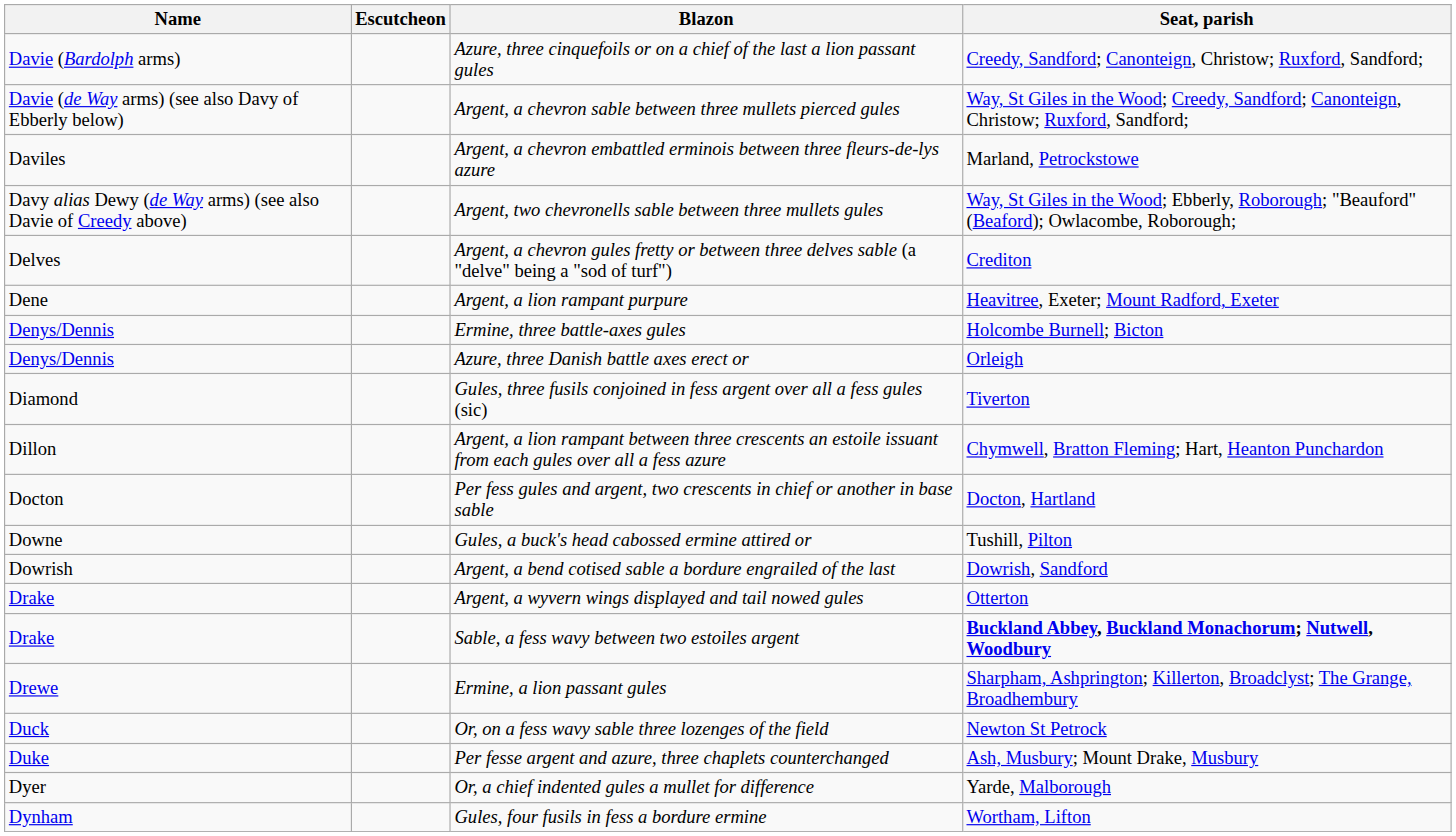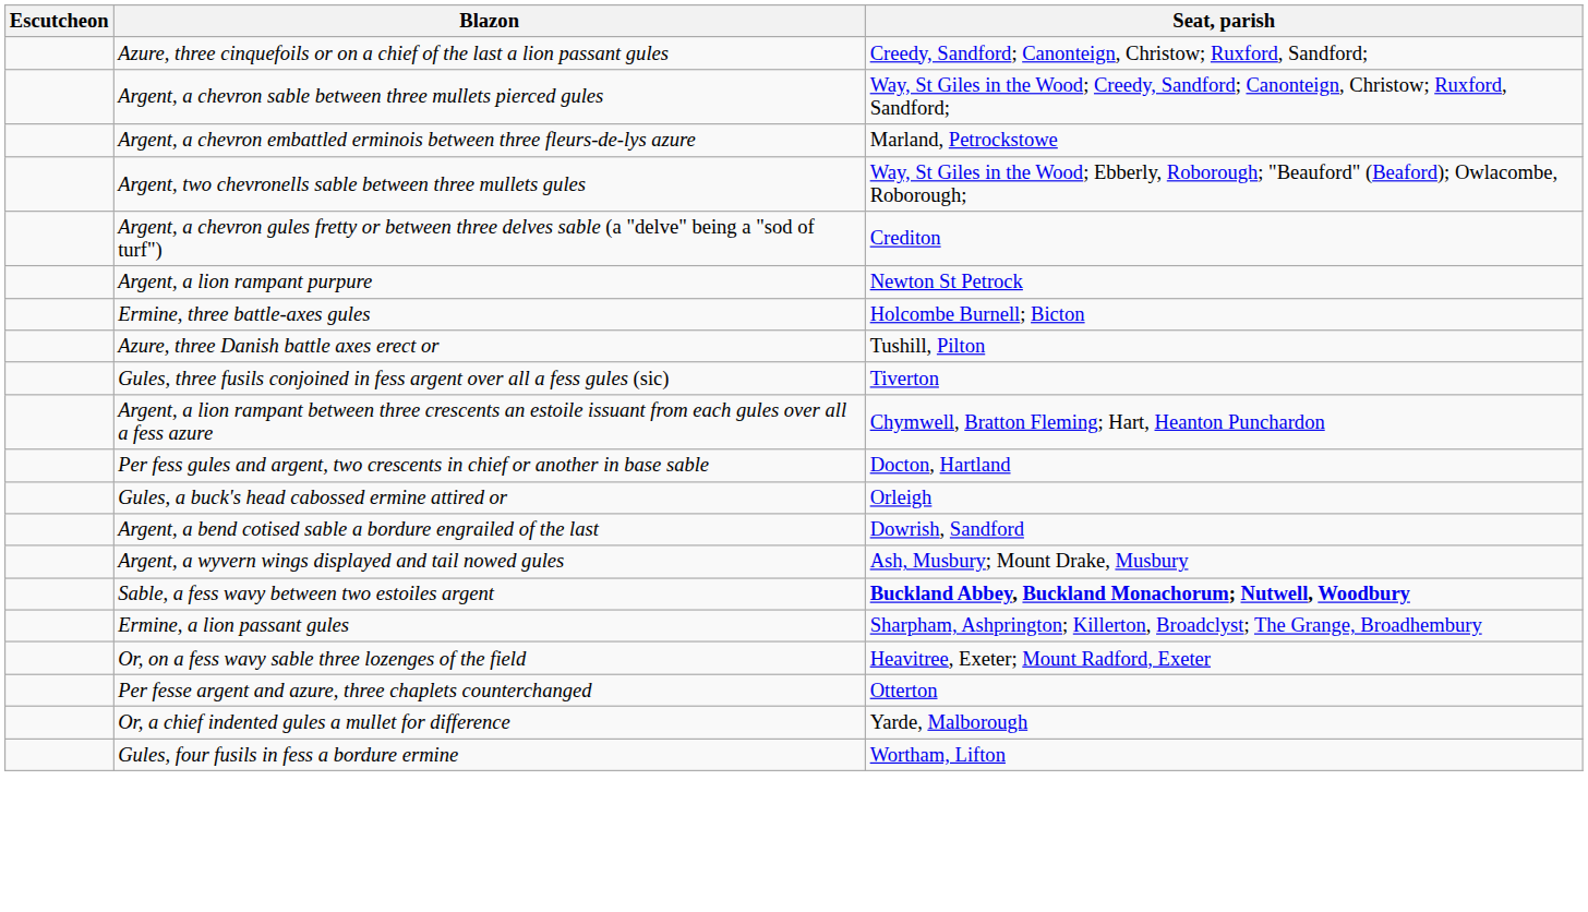 <table class="wikitable">
 <tr>
-<th>Name</th>
 <th>Escutcheon</th>
 <th>Blazon</th>
 <th>Seat, parish</th>
 </tr>
 <tr>
-<td><a href='#'>Davie</a> (<em><a href='#'>Bardolph</a></em> arms)</td>
 <td></td>
 <td><em>Azure, three cinquefoils or on a chief of the last a lion passant gules</em></td>
 <td><a href='#'>Creedy, Sandford</a>; <a href='#'>Canonteign</a>, Christow; <a href='#'>Ruxford</a>, Sandford;</td>
 </tr>
 <tr>
-<td><a href='#'>Davie</a> (<em><a href='#'>de Way</a></em> arms) (see also Davy of Ebberly below)</td>
 <td></td>
 <td><em>Argent, a chevron sable between three mullets pierced gules</em></td>
 <td><a href='#'>Way, St Giles in the Wood</a>; <a href='#'>Creedy, Sandford</a>; <a href='#'>Canonteign</a>, Christow; <a href='#'>Ruxford</a>, Sandford;</td>
 </tr>
 <tr>
-<td>Daviles</td>
 <td></td>
 <td><em>Argent, a chevron embattled erminois between three fleurs-de-lys azure</em></td>
 <td>Marland, <a href='#'>Petrockstowe</a></td>
 </tr>
 <tr>
-<td>Davy <em>alias</em> Dewy (<em><a href='#'>de Way</a></em> arms) (see also Davie of <a href='#'>Creedy</a> above)</td>
 <td></td>
 <td><em>Argent, two chevronells sable between three mullets gules</em></td>
 <td><a href='#'>Way, St Giles in the Wood</a>; Ebberly, <a href='#'>Roborough</a>; "Beauford" (<a href='#'>Beaford</a>); Owlacombe, Roborough;</td>
 </tr>
 <tr>
-<td>Delves</td>
 <td></td>
 <td><em>Argent, a chevron gules fretty or between three delves sable</em> (a "delve" being a "sod of turf")</td>
 <td><a href='#'>Crediton</a></td>
 </tr>
 <tr>
-<td>Dene</td>
 <td></td>
 <td><em>Argent, a lion rampant purpure</em></td>
-<td><a href='#'>Heavitree</a>, Exeter; <a href='#'>Mount Radford, Exeter</a></td>
+<td><a href='#'>Newton St Petrock</a></td>
 </tr>
 <tr>
-<td><a href='#'>Denys/Dennis</a></td>
 <td></td>
 <td><em>Ermine, three battle-axes gules</em></td>
 <td><a href='#'>Holcombe Burnell</a>; <a href='#'>Bicton</a></td>
 </tr>
 <tr>
-<td><a href='#'>Denys/Dennis</a></td>
 <td></td>
 <td><em>Azure, three Danish battle axes erect or</em></td>
-<td><a href='#'>Orleigh</a></td>
+<td>Tushill, <a href='#'>Pilton</a></td>
 </tr>
 <tr>
-<td>Diamond</td>
 <td></td>
 <td><em>Gules, three fusils conjoined in fess argent over all a fess gules</em> (sic)</td>
 <td><a href='#'>Tiverton</a></td>
 </tr>
 <tr>
-<td>Dillon</td>
 <td></td>
 <td><em>Argent, a lion rampant between three crescents an estoile issuant from each gules over all a fess azure</em></td>
 <td><a href='#'>Chymwell</a>, <a href='#'>Bratton Fleming</a>; Hart, <a href='#'>Heanton Punchardon</a></td>
 </tr>
 <tr>
-<td>Docton</td>
 <td></td>
 <td><em>Per fess gules and argent, two crescents in chief or another in base sable</em></td>
 <td><a href='#'>Docton</a>, <a href='#'>Hartland</a></td>
 </tr>
 <tr>
-<td>Downe</td>
 <td></td>
 <td><em>Gules, a buck's head cabossed ermine attired or</em></td>
-<td>Tushill, <a href='#'>Pilton</a></td>
+<td><a href='#'>Orleigh</a></td>
 </tr>
 <tr>
-<td>Dowrish</td>
 <td></td>
 <td><em>Argent, a bend cotised sable a bordure engrailed of the last</em></td>
 <td><a href='#'>Dowrish</a>, <a href='#'>Sandford</a></td>
 </tr>
 <tr>
-<td><a href='#'>Drake</a></td>
 <td></td>
 <td><em>Argent, a wyvern wings displayed and tail nowed gules</em></td>
-<td><a href='#'>Otterton</a></td>
+<td><a href='#'>Ash, Musbury</a>; Mount Drake, <a href='#'>Musbury</a></td>
 </tr>
 <tr>
-<td><a href='#'>Drake</a></td>
 <td></td>
 <td><em>Sable, a fess wavy between two estoiles argent</em></td>
 <td><strong><a href='#'>Buckland Abbey</a>, <a href='#'>Buckland Monachorum</a>; <a href='#'>Nutwell</a>,  <a href='#'>Woodbury</a></strong></td>
 </tr>
 <tr>
-<td><a href='#'>Drewe</a></td>
 <td></td>
 <td><em>Ermine, a lion passant gules</em></td>
 <td><a href='#'>Sharpham, Ashprington</a>; <a href='#'>Killerton</a>, <a href='#'>Broadclyst</a>; <a href='#'>The Grange, Broadhembury</a></td>
 </tr>
 <tr>
-<td><a href='#'>Duck</a></td>
 <td></td>
 <td><em>Or, on a fess wavy sable three lozenges of the field</em></td>
-<td><a href='#'>Newton St Petrock</a></td>
+<td><a href='#'>Heavitree</a>, Exeter; <a href='#'>Mount Radford, Exeter</a></td>
 </tr>
 <tr>
-<td><a href='#'>Duke</a></td>
 <td></td>
 <td><em>Per fesse argent and azure, three chaplets counterchanged</em></td>
-<td><a href='#'>Ash, Musbury</a>; Mount Drake, <a href='#'>Musbury</a></td>
+<td><a href='#'>Otterton</a></td>
 </tr>
 <tr>
-<td>Dyer</td>
 <td></td>
 <td><em>Or, a chief indented gules a mullet for difference</em></td>
 <td>Yarde, <a href='#'>Malborough</a></td>
 </tr>
 <tr>
-<td><a href='#'>Dynham</a></td>
 <td></td>
 <td><em>Gules, four fusils in fess a bordure ermine</em></td>
 <td><a href='#'>Wortham, Lifton</a></td>
 </tr>
 </table>
